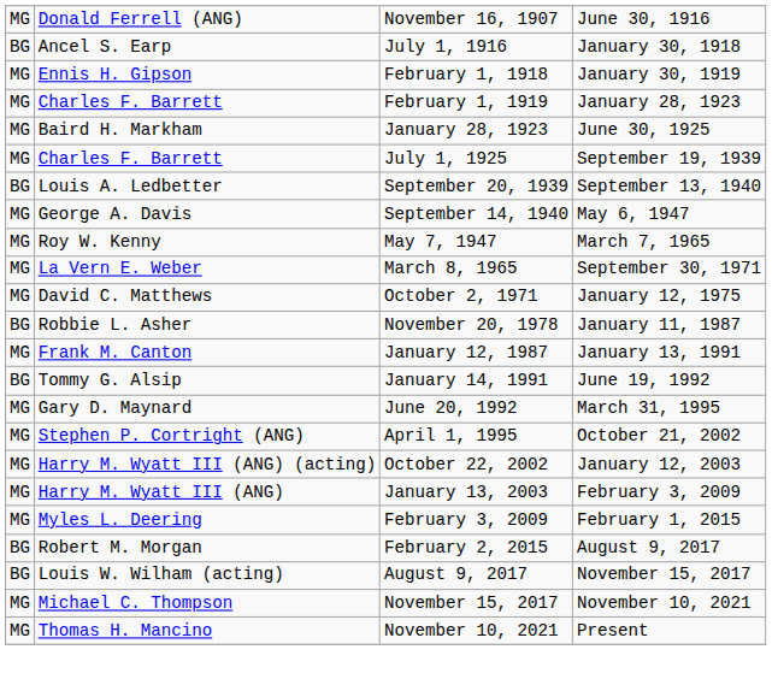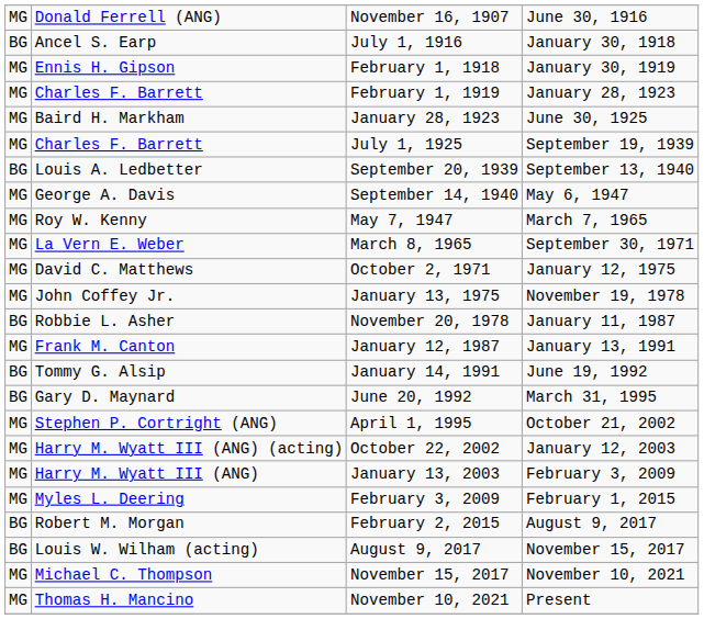 <table class=wikitable>
 <tr ! Rank !! Name !! In office !! Left office>
 </tr>
 <tr>
 <td>MG</td>
 <td><a href='#'>Donald Ferrell</a> (ANG)</td>
 <td>November 16, 1907</td>
 <td>June 30, 1916</td>
 </tr>
 <tr>
 <td>BG</td>
 <td>Ancel S. Earp</td>
 <td>July 1, 1916</td>
 <td>January 30, 1918</td>
 </tr>
 <tr>
 <td>MG</td>
 <td><a href='#'>Ennis H. Gipson</a></td>
 <td>February 1, 1918</td>
 <td>January 30, 1919</td>
 </tr>
 <tr>
 <td>MG</td>
 <td><a href='#'>Charles F. Barrett</a></td>
 <td>February 1, 1919</td>
 <td>January 28, 1923</td>
 </tr>
 <tr>
 <td>MG</td>
 <td>Baird H. Markham</td>
 <td>January 28, 1923</td>
 <td>June 30, 1925</td>
 </tr>
 <tr>
 <td>MG</td>
 <td><a href='#'>Charles F. Barrett</a></td>
 <td>July 1, 1925</td>
 <td>September 19, 1939</td>
 </tr>
 <tr>
 <td>BG</td>
 <td>Louis A. Ledbetter</td>
 <td>September 20, 1939</td>
 <td>September 13, 1940</td>
 </tr>
 <tr>
 <td>MG</td>
 <td>George A. Davis</td>
 <td>September 14, 1940</td>
 <td>May 6, 1947</td>
 </tr>
 <tr>
 <td>MG</td>
 <td>Roy W. Kenny</td>
 <td>May 7, 1947</td>
 <td>March 7, 1965</td>
 </tr>
 <tr>
 <td>MG</td>
 <td><a href='#'>La Vern E. Weber</a></td>
 <td>March 8, 1965</td>
 <td>September 30, 1971</td>
 </tr>
 <tr>
 <td>MG</td>
 <td>David C. Matthews</td>
 <td>October 2, 1971</td>
 <td>January 12, 1975</td>
 </tr>
 <tr>
+<td>MG</td>
+<td>John Coffey Jr.</td>
+<td>January 13, 1975</td>
+<td>November 19, 1978</td>
+</tr>
+<tr>
 <td>BG</td>
 <td>Robbie L. Asher</td>
 <td>November 20, 1978</td>
 <td>January 11, 1987</td>
 </tr>
 <tr>
 <td>MG</td>
 <td><a href='#'>Frank M. Canton</a></td>
 <td>January 12, 1987</td>
 <td>January 13, 1991</td>
 </tr>
 <tr>
 <td>BG</td>
 <td>Tommy G. Alsip</td>
 <td>January 14, 1991</td>
 <td>June 19, 1992</td>
 </tr>
 <tr>
-<td>MG</td>
+<td>BG</td>
 <td>Gary D. Maynard</td>
 <td>June 20, 1992</td>
 <td>March 31, 1995</td>
 </tr>
 <tr>
 <td>MG</td>
 <td><a href='#'>Stephen P. Cortright</a> (ANG)</td>
 <td>April 1, 1995</td>
 <td>October 21, 2002</td>
 </tr>
 <tr>
 <td>MG</td>
 <td><a href='#'>Harry M. Wyatt III</a> (ANG) (acting)</td>
 <td>October 22, 2002</td>
 <td>January 12, 2003</td>
 </tr>
 <tr>
 <td>MG</td>
 <td><a href='#'>Harry M. Wyatt III</a> (ANG)</td>
 <td>January 13, 2003</td>
 <td>February 3, 2009</td>
 </tr>
 <tr>
 <td>MG</td>
 <td><a href='#'>Myles L. Deering</a></td>
 <td>February 3, 2009</td>
 <td>February 1, 2015</td>
 </tr>
 <tr>
 <td>BG</td>
 <td>Robert M. Morgan</td>
 <td>February 2, 2015</td>
 <td>August 9, 2017</td>
 </tr>
 <tr>
 <td>BG</td>
 <td>Louis W. Wilham (acting)</td>
 <td>August 9, 2017</td>
 <td>November 15, 2017</td>
 </tr>
 <tr>
 <td>MG</td>
 <td><a href='#'>Michael C. Thompson</a></td>
 <td>November 15, 2017</td>
 <td>November 10, 2021</td>
 </tr>
 <tr>
 <td>MG</td>
 <td><a href='#'>Thomas H. Mancino</a></td>
 <td>November 10, 2021</td>
 <td>Present</td>
 </tr>
 <tr>
 </tr>
 </table>
